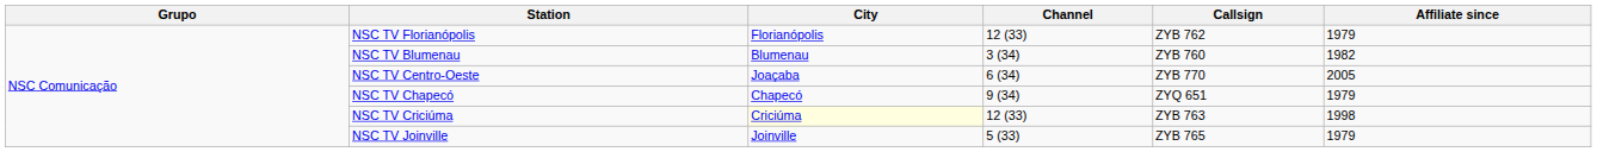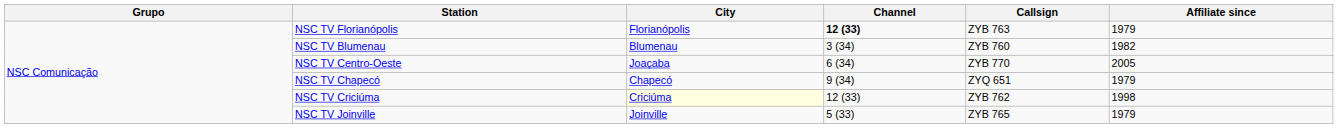 <table class = "wikitable" style = "width: 100%">
 <tr>
 <th>Grupo</th>
 <th>Station</th>
 <th>City</th>
 <th>Channel</th>
 <th>Callsign</th>
 <th>Affiliate since</th>
 </tr>
 <tr>
 <td rowspan="6"><a href='#'>NSC Comunicação</a></td>
 <td><a href='#'>NSC TV Florianópolis</a></td>
 <td><a href='#'>Florianópolis</a></td>
-<td>12 (33)</td>
-<td>ZYB 762</td>
+<td><strong>12 (33)</strong></td>
+<td>ZYB 763</td>
 <td>1979</td>
 </tr>
 <tr>
 <td><a href='#'>NSC TV Blumenau</a></td>
 <td><a href='#'>Blumenau</a></td>
 <td>3 (34)</td>
 <td>ZYB 760</td>
 <td>1982</td>
 </tr>
 <tr>
 <td><a href='#'>NSC TV Centro-Oeste</a></td>
 <td><a href='#'>Joaçaba</a></td>
 <td>6 (34)</td>
 <td>ZYB 770</td>
 <td>2005</td>
 </tr>
 <tr>
 <td><a href='#'>NSC TV Chapecó</a></td>
 <td><a href='#'>Chapecó</a></td>
 <td>9 (34)</td>
 <td>ZYQ 651</td>
 <td>1979</td>
 </tr>
 <tr>
 <td><a href='#'>NSC TV Criciúma</a></td>
 <td style="background: lightyellow;"><a href='#'>Criciúma</a></td>
 <td>12 (33)</td>
-<td>ZYB 763</td>
+<td>ZYB 762</td>
 <td>1998</td>
 </tr>
 <tr>
 <td><a href='#'>NSC TV Joinville</a></td>
 <td><a href='#'>Joinville</a></td>
 <td>5 (33)</td>
 <td>ZYB 765</td>
 <td>1979</td>
 </tr>
 </table>
